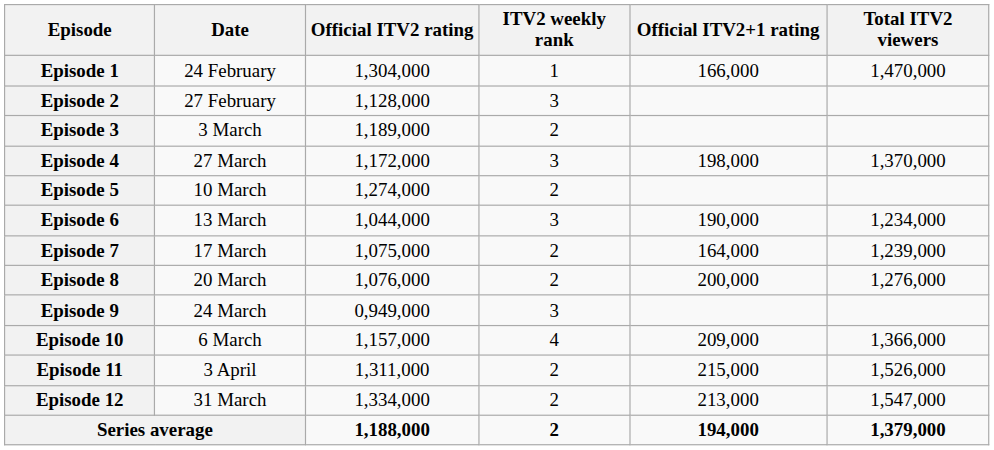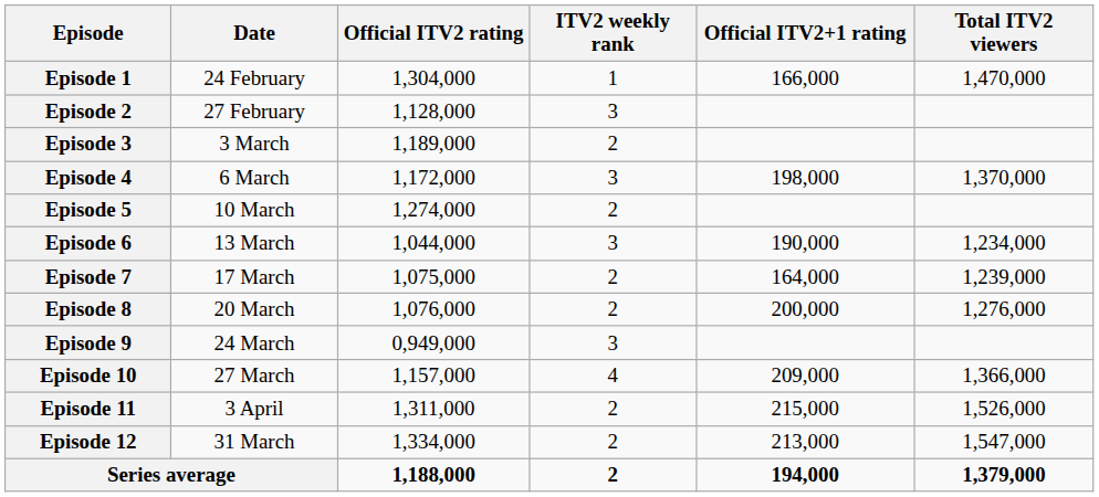 <table class="wikitable sortable" style="text-align:center">
 <tr>
 <th scope="col" style="width:120px;">Episode</th>
 <th scope="col" style="width:120px;">Date</th>
 <th scope="col" style="width:140px;">Official ITV2 rating</th>
 <th scope="col" style="width:120px;">ITV2 weekly rank</th>
 <th scope="col" style="width:160px;">Official ITV2+1 rating</th>
 <th scope="col" style="width:130px;">Total ITV2 viewers</th>
 </tr>
 <tr>
 <th scope="row">Episode 1</th>
 <td>24 February</td>
 <td>1,304,000</td>
 <td>1</td>
 <td>166,000</td>
 <td>1,470,000</td>
 </tr>
 <tr>
 <th scope="row">Episode 2</th>
 <td>27 February</td>
 <td>1,128,000</td>
 <td>3</td>
 <td></td>
 <td></td>
 </tr>
 <tr>
 <th scope="row">Episode 3</th>
 <td>3 March</td>
 <td>1,189,000</td>
 <td>2</td>
 <td></td>
 <td></td>
 </tr>
 <tr>
 <th scope="row">Episode 4</th>
-<td>27 March</td>
+<td>6 March</td>
 <td>1,172,000</td>
 <td>3</td>
 <td>198,000</td>
 <td>1,370,000</td>
 </tr>
 <tr>
 <th scope="row">Episode 5</th>
 <td>10 March</td>
 <td>1,274,000</td>
 <td>2</td>
 <td></td>
 <td></td>
 </tr>
 <tr>
 <th scope="row">Episode 6</th>
 <td>13 March</td>
 <td>1,044,000</td>
 <td>3</td>
 <td>190,000</td>
 <td>1,234,000</td>
 </tr>
 <tr>
 <th scope="row">Episode 7</th>
 <td>17 March</td>
 <td>1,075,000</td>
 <td>2</td>
 <td>164,000</td>
 <td>1,239,000</td>
 </tr>
 <tr>
 <th scope="row">Episode 8</th>
 <td>20 March</td>
 <td>1,076,000</td>
 <td>2</td>
 <td>200,000</td>
 <td>1,276,000</td>
 </tr>
 <tr>
 <th scope="row">Episode 9</th>
 <td>24 March</td>
 <td>0,949,000</td>
 <td>3</td>
 <td></td>
 <td></td>
 </tr>
 <tr>
 <th scope="row">Episode 10</th>
-<td>6 March</td>
+<td>27 March</td>
 <td>1,157,000</td>
 <td>4</td>
 <td>209,000</td>
 <td>1,366,000</td>
 </tr>
 <tr>
 <th scope="row">Episode 11</th>
 <td>3 April</td>
 <td>1,311,000</td>
 <td>2</td>
 <td>215,000</td>
 <td>1,526,000</td>
 </tr>
 <tr>
 <th scope="row">Episode 12</th>
 <td>31 March</td>
 <td>1,334,000</td>
 <td>2</td>
 <td>213,000</td>
 <td>1,547,000</td>
 </tr>
 <tr>
 <th colspan=2 scope="row">Series average</th>
 <td><strong>1,188,000</strong></td>
 <td><strong>2</strong></td>
 <td><strong>194,000</strong></td>
 <td><strong>1,379,000</strong></td>
 </tr>
 </table>
